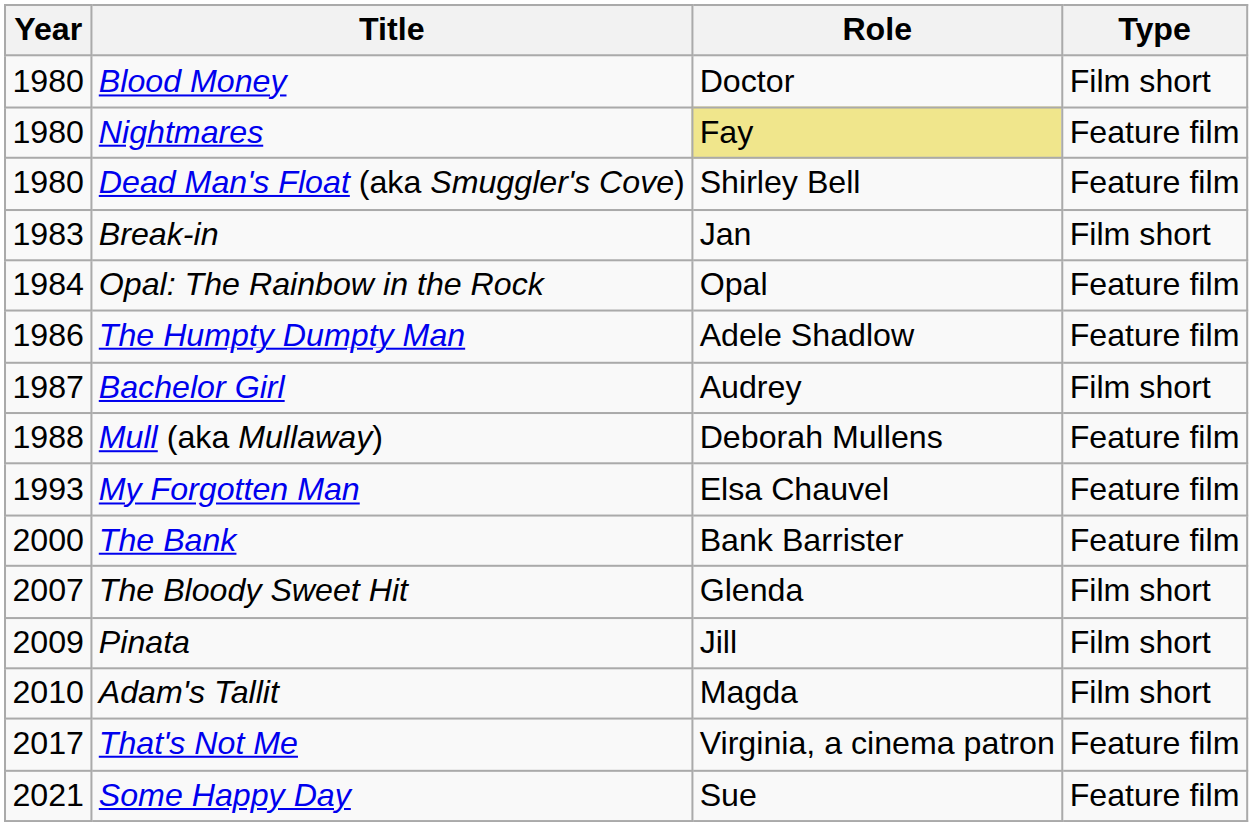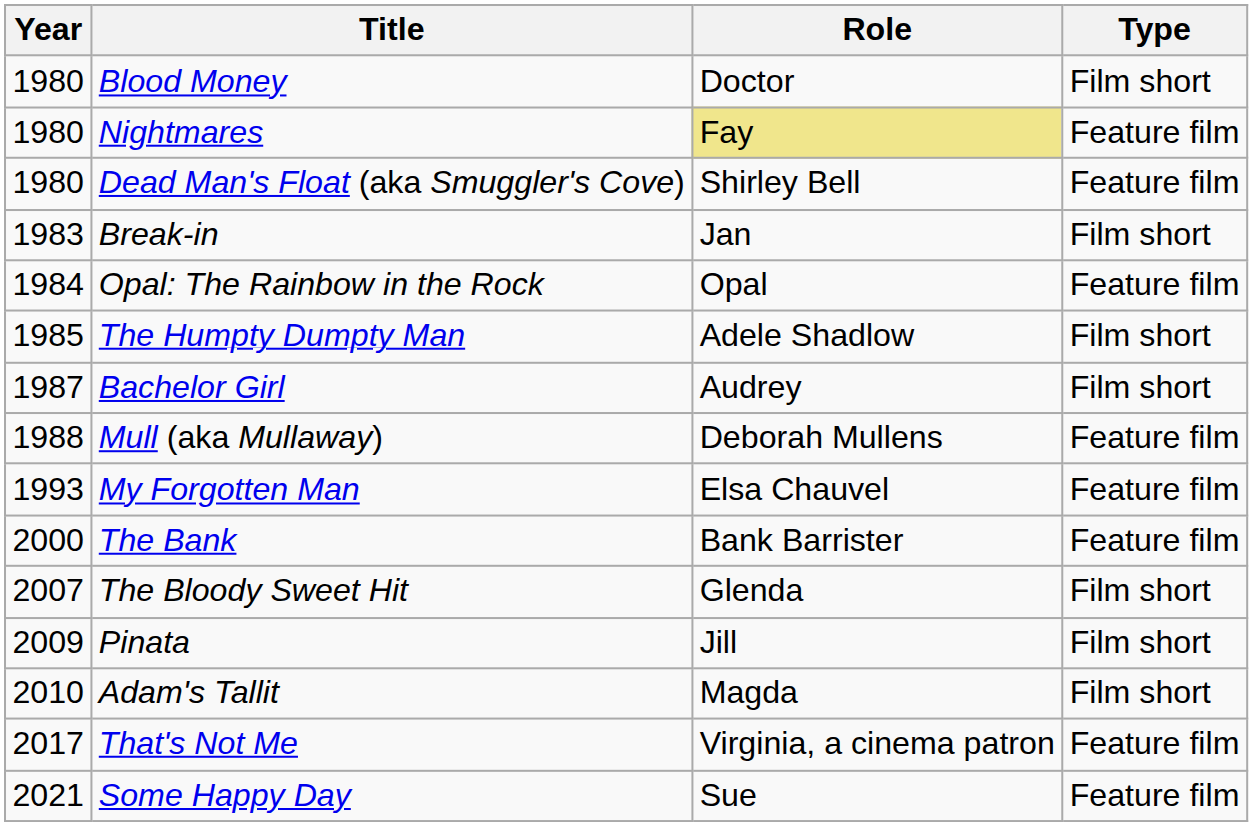 <table class="wikitable">
 <tr>
 <th>Year</th>
 <th>Title</th>
 <th>Role</th>
 <th>Type</th>
 </tr>
 <tr>
 <td>1980</td>
 <td><em><a href='#'>Blood Money</a></em></td>
 <td>Doctor</td>
 <td>Film short</td>
 </tr>
 <tr>
 <td>1980</td>
 <td><em><a href='#'>Nightmares</a></em></td>
 <td style="background: khaki;">Fay</td>
 <td>Feature film</td>
 </tr>
 <tr>
 <td>1980</td>
 <td><em><a href='#'>Dead Man's Float</a></em> (aka <em>Smuggler's Cove</em>)</td>
 <td>Shirley Bell</td>
 <td>Feature film</td>
 </tr>
 <tr>
 <td>1983</td>
 <td><em>Break-in</em></td>
 <td>Jan</td>
 <td>Film short</td>
 </tr>
 <tr>
 <td>1984</td>
 <td><em>Opal: The Rainbow in the Rock</em></td>
 <td>Opal</td>
 <td>Feature film</td>
 </tr>
 <tr>
-<td>1986</td>
+<td>1985</td>
 <td><em><a href='#'>The Humpty Dumpty Man</a></em></td>
 <td>Adele Shadlow</td>
-<td>Feature film</td>
+<td>Film short</td>
 </tr>
 <tr>
 <td>1987</td>
 <td><em><a href='#'>Bachelor Girl</a></em></td>
 <td>Audrey</td>
 <td>Film short</td>
 </tr>
 <tr>
 <td>1988</td>
 <td><em><a href='#'>Mull</a></em> (aka <em>Mullaway</em>)</td>
 <td>Deborah Mullens</td>
 <td>Feature film</td>
 </tr>
 <tr>
 <td>1993</td>
 <td><em><a href='#'>My Forgotten Man</a></em></td>
 <td>Elsa Chauvel</td>
 <td>Feature film</td>
 </tr>
 <tr>
 <td>2000</td>
 <td><em><a href='#'>The Bank</a></em></td>
 <td>Bank Barrister</td>
 <td>Feature film</td>
 </tr>
 <tr>
 <td>2007</td>
 <td><em>The Bloody Sweet Hit</em></td>
 <td>Glenda</td>
 <td>Film short</td>
 </tr>
 <tr>
 <td>2009</td>
 <td><em>Pinata</em></td>
 <td>Jill</td>
 <td>Film short</td>
 </tr>
 <tr>
 <td>2010</td>
 <td><em>Adam's Tallit</em></td>
 <td>Magda</td>
 <td>Film short</td>
 </tr>
 <tr>
 <td>2017</td>
 <td><em><a href='#'>That's Not Me</a></em></td>
 <td>Virginia, a cinema patron</td>
 <td>Feature film</td>
 </tr>
 <tr>
 <td>2021</td>
 <td><em><a href='#'>Some Happy Day</a></em></td>
 <td>Sue</td>
 <td>Feature film</td>
 </tr>
 </table>
